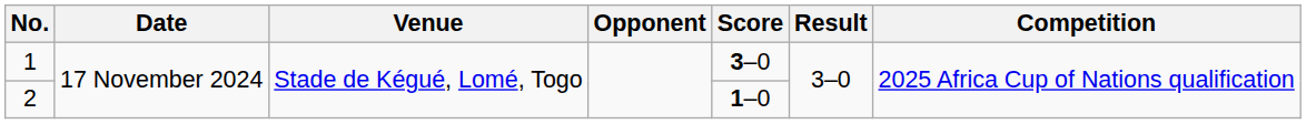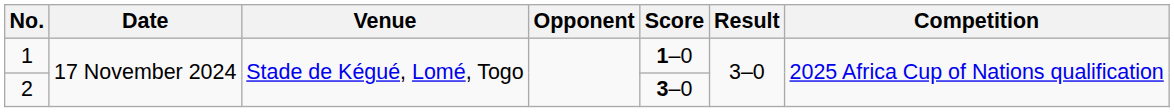 <table class="wikitable sortable">
 <tr>
 <th scope="col">No.</th>
 <th scope="col">Date</th>
 <th scope="col">Venue</th>
 <th scope="col">Opponent</th>
 <th scope="col">Score</th>
 <th scope="col">Result</th>
 <th scope="col">Competition</th>
 </tr>
 <tr>
 <td align="center">1</td>
 <td rowspan="2">17 November 2024</td>
 <td rowspan="2"><a href='#'>Stade de Kégué</a>, <a href='#'>Lomé</a>, Togo</td>
 <td rowspan="2"></td>
-<td align="center"><strong>3</strong>–0</td>
+<td align="center"><strong>1</strong>–0</td>
 <td rowspan="2" align="center">3–0</td>
 <td rowspan="2"><a href='#'>2025 Africa Cup of Nations qualification</a></td>
 </tr>
 <tr>
 <td align="center">2</td>
-<td align="center"><strong>1</strong>–0</td>
+<td align="center"><strong>3</strong>–0</td>
 </tr>
 </table>
